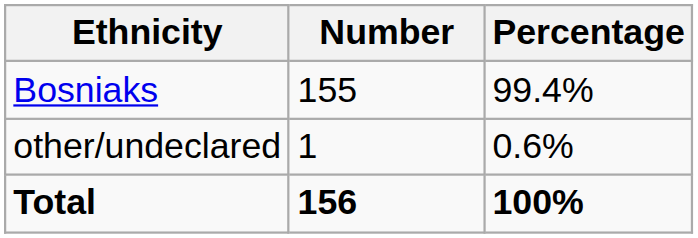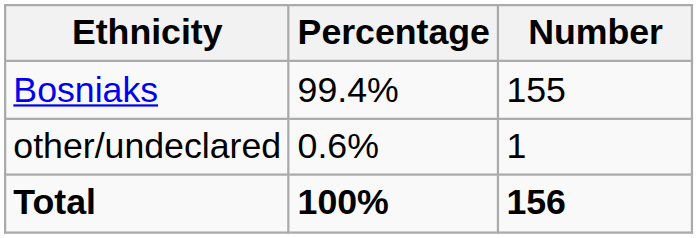 <table class="wikitable">
 <tr>
 <th width="100px">Ethnicity</th>
+<th width="80px">Percentage</th>
 <th width="80px">Number</th>
-<th width="80px">Percentage</th>
 </tr>
 <tr>
 <td><a href='#'>Bosniaks</a></td>
+<td>99.4%</td>
 <td>155</td>
-<td>99.4%</td>
 </tr>
 <tr>
 <td>other/undeclared</td>
+<td>0.6%</td>
 <td>1</td>
-<td>0.6%</td>
 </tr>
 <tr>
 <td><strong>Total</strong></td>
+<td><strong>100%</strong></td>
 <td><strong>156</strong></td>
-<td><strong>100%</strong></td>
 </tr>
 </table>
